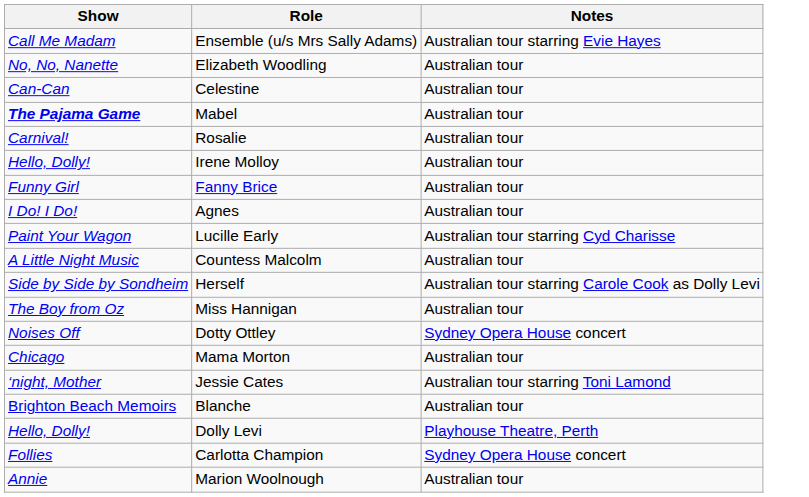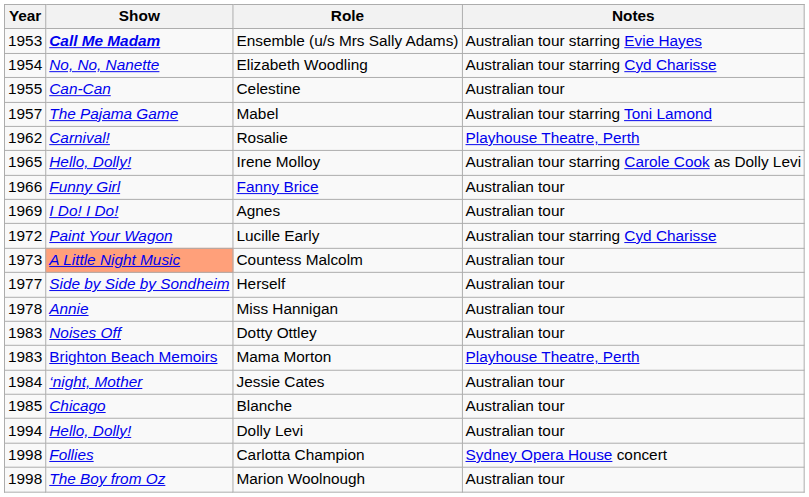 <table class="wikitable">
 <tr>
+<th>Year</th>
 <th>Show</th>
 <th>Role</th>
 <th>Notes</th>
 </tr>
 <tr>
-<td><em><a href='#'>Call Me Madam</a></em></td>
+<td>1953</td>
+<td><strong><em><a href='#'>Call Me Madam</a></em></strong></td>
 <td>Ensemble (u/s Mrs Sally Adams)</td>
 <td>Australian tour starring <a href='#'>Evie Hayes</a></td>
 </tr>
 <tr>
+<td>1954</td>
 <td><em><a href='#'>No, No, Nanette</a></em></td>
 <td>Elizabeth Woodling</td>
-<td>Australian tour</td>
+<td>Australian tour starring <a href='#'>Cyd Charisse</a></td>
 </tr>
 <tr>
+<td>1955</td>
 <td><em><a href='#'>Can-Can</a></em></td>
 <td>Celestine</td>
 <td>Australian tour</td>
 </tr>
 <tr>
-<td><strong><em><a href='#'>The Pajama Game</a></em></strong></td>
+<td>1957</td>
+<td><em><a href='#'>The Pajama Game</a></em></td>
 <td>Mabel</td>
-<td>Australian tour</td>
+<td>Australian tour starring <a href='#'>Toni Lamond</a></td>
 </tr>
 <tr>
+<td>1962</td>
 <td><em><a href='#'>Carnival!</a></em></td>
 <td>Rosalie</td>
-<td>Australian tour</td>
+<td><a href='#'>Playhouse Theatre, Perth</a></td>
 </tr>
 <tr>
+<td>1965</td>
 <td><em><a href='#'>Hello, Dolly!</a></em></td>
 <td>Irene Molloy</td>
-<td>Australian tour</td>
+<td>Australian tour starring <a href='#'>Carole Cook</a> as Dolly Levi</td>
 </tr>
 <tr>
+<td>1966</td>
 <td><em><a href='#'>Funny Girl</a></em></td>
 <td><a href='#'>Fanny Brice</a></td>
 <td>Australian tour</td>
 </tr>
 <tr>
+<td>1969</td>
 <td><em><a href='#'>I Do! I Do!</a></em></td>
 <td>Agnes</td>
 <td>Australian tour</td>
 </tr>
 <tr>
+<td>1972</td>
 <td><em><a href='#'>Paint Your Wagon</a></em></td>
 <td>Lucille Early</td>
 <td>Australian tour starring <a href='#'>Cyd Charisse</a></td>
 </tr>
 <tr>
-<td><em><a href='#'>A Little Night Music</a></em></td>
+<td>1973</td>
+<td style="background: lightsalmon;"><em><a href='#'>A Little Night Music</a></em></td>
 <td>Countess Malcolm</td>
 <td>Australian tour</td>
 </tr>
 <tr>
+<td>1977</td>
 <td><em><a href='#'>Side by Side by Sondheim</a></em></td>
 <td>Herself</td>
-<td>Australian tour starring <a href='#'>Carole Cook</a> as Dolly Levi</td>
+<td>Australian tour</td>
 </tr>
 <tr>
-<td><em><a href='#'>The Boy from Oz</a></em></td>
+<td>1978</td>
+<td><em><a href='#'>Annie</a></em></td>
 <td>Miss Hannigan</td>
 <td>Australian tour</td>
 </tr>
 <tr>
+<td>1983</td>
 <td><em><a href='#'>Noises Off</a></em></td>
 <td>Dotty Ottley</td>
-<td><a href='#'>Sydney Opera House</a> concert</td>
-</tr>
-<tr>
-<td><em><a href='#'>Chicago</a></em></td>
-<td>Mama Morton</td>
 <td>Australian tour</td>
 </tr>
 <tr>
+<td>1983</td>
+<td><a href='#'>Brighton Beach Memoirs</a></td>
+<td>Mama Morton</td>
+<td><a href='#'>Playhouse Theatre, Perth</a></td>
+</tr>
+<tr>
+<td>1984</td>
 <td><em><a href='#'>‘night, Mother</a></em></td>
 <td>Jessie Cates</td>
-<td>Australian tour starring <a href='#'>Toni Lamond</a></td>
+<td>Australian tour</td>
 </tr>
 <tr>
-<td><a href='#'>Brighton Beach Memoirs</a></td>
+<td>1985</td>
+<td><em><a href='#'>Chicago</a></em></td>
 <td>Blanche</td>
 <td>Australian tour</td>
 </tr>
 <tr>
+<td>1994</td>
 <td><em><a href='#'>Hello, Dolly!</a></em></td>
 <td>Dolly Levi</td>
-<td><a href='#'>Playhouse Theatre, Perth</a></td>
+<td>Australian tour</td>
 </tr>
 <tr>
+<td>1998</td>
 <td><em><a href='#'>Follies</a></em></td>
 <td>Carlotta Champion</td>
 <td><a href='#'>Sydney Opera House</a> concert</td>
 </tr>
 <tr>
-<td><em><a href='#'>Annie</a></em></td>
+<td>1998</td>
+<td><em><a href='#'>The Boy from Oz</a></em></td>
 <td>Marion Woolnough</td>
 <td>Australian tour</td>
 </tr>
 </table>
